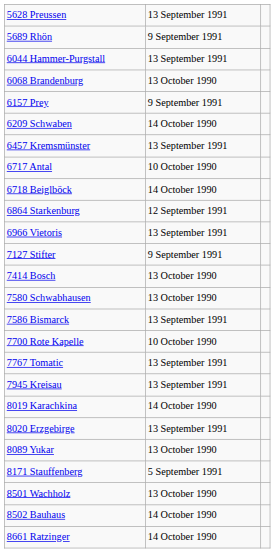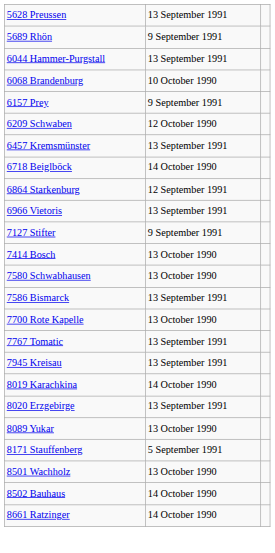 <table class="wikitable" style="font-size: 89%; float: left; width: 26em; margin-right: 1em; line-height: 1.65em">
 <tr>
 <td><a href='#'>5628 Preussen</a></td>
 <td>13 September 1991</td>
 <td> </td>
 </tr>
 <tr>
 <td><a href='#'>5689 Rhön</a></td>
 <td>9 September 1991</td>
 <td> </td>
 </tr>
 <tr>
 <td><a href='#'>6044 Hammer-Purgstall</a></td>
 <td>13 September 1991</td>
 <td> </td>
 </tr>
 <tr>
 <td><a href='#'>6068 Brandenburg</a></td>
-<td>13 October 1990</td>
+<td>10 October 1990</td>
 <td> </td>
 </tr>
 <tr>
 <td><a href='#'>6157 Prey</a></td>
 <td>9 September 1991</td>
 <td> </td>
 </tr>
 <tr>
 <td><a href='#'>6209 Schwaben</a></td>
-<td>14 October 1990</td>
+<td>12 October 1990</td>
 <td> </td>
 </tr>
 <tr>
 <td><a href='#'>6457 Kremsmünster</a></td>
 <td>13 September 1991</td>
-<td> </td>
-</tr>
-<tr>
-<td><a href='#'>6717 Antal</a></td>
-<td>10 October 1990</td>
 <td> </td>
 </tr>
 <tr>
 <td><a href='#'>6718 Beiglböck</a></td>
 <td>14 October 1990</td>
 <td> </td>
 </tr>
 <tr>
 <td><a href='#'>6864 Starkenburg</a></td>
 <td>12 September 1991</td>
 <td> </td>
 </tr>
 <tr>
 <td><a href='#'>6966 Vietoris</a></td>
 <td>13 September 1991</td>
 <td> </td>
 </tr>
 <tr>
 <td><a href='#'>7127 Stifter</a></td>
 <td>9 September 1991</td>
 <td> </td>
 </tr>
 <tr>
 <td><a href='#'>7414 Bosch</a></td>
 <td>13 October 1990</td>
 <td> </td>
 </tr>
 <tr>
 <td><a href='#'>7580 Schwabhausen</a></td>
 <td>13 October 1990</td>
 <td> </td>
 </tr>
 <tr>
 <td><a href='#'>7586 Bismarck</a></td>
 <td>13 September 1991</td>
 <td> </td>
 </tr>
 <tr>
 <td><a href='#'>7700 Rote Kapelle</a></td>
-<td>10 October 1990</td>
+<td>13 October 1990</td>
 <td> </td>
 </tr>
 <tr>
 <td><a href='#'>7767 Tomatic</a></td>
 <td>13 September 1991</td>
 <td> </td>
 </tr>
 <tr>
 <td><a href='#'>7945 Kreisau</a></td>
 <td>13 September 1991</td>
 <td> </td>
 </tr>
 <tr>
 <td><a href='#'>8019 Karachkina</a></td>
 <td>14 October 1990</td>
 <td> </td>
 </tr>
 <tr>
 <td><a href='#'>8020 Erzgebirge</a></td>
 <td>13 September 1991</td>
 <td> </td>
 </tr>
 <tr>
 <td><a href='#'>8089 Yukar</a></td>
 <td>13 October 1990</td>
 <td> </td>
 </tr>
 <tr>
 <td><a href='#'>8171 Stauffenberg</a></td>
 <td>5 September 1991</td>
 <td> </td>
 </tr>
 <tr>
 <td><a href='#'>8501 Wachholz</a></td>
 <td>13 October 1990</td>
 <td> </td>
 </tr>
 <tr>
 <td><a href='#'>8502 Bauhaus</a></td>
 <td>14 October 1990</td>
 <td> </td>
 </tr>
 <tr>
 <td><a href='#'>8661 Ratzinger</a></td>
 <td>14 October 1990</td>
 <td> </td>
 </tr>
 </table>
